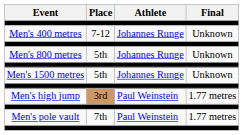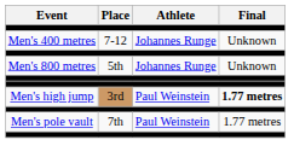 <table class=wikitable>
 <tr>
 <th>Event</th>
 <th>Place</th>
 <th>Athlete</th>
 <th>Final</th>
 </tr>
 <tr bgcolor=black>
 <td colspan=4></td>
 </tr>
 <tr align=center>
 <td><a href='#'>Men's 400 metres</a></td>
 <td>7-12</td>
 <td align=left><a href='#'>Johannes Runge</a></td>
 <td>Unknown</td>
 </tr>
 <tr bgcolor=black>
 <td colspan=4></td>
 </tr>
 <tr align=center>
 <td><a href='#'>Men's 800 metres</a></td>
 <td>5th</td>
 <td align=left><a href='#'>Johannes Runge</a></td>
 <td>Unknown</td>
 </tr>
 <tr bgcolor=black>
 <td colspan=4></td>
 </tr>
-<tr align=center>
-<td><a href='#'>Men's 1500 metres</a></td>
-<td>5th</td>
-<td align=left><a href='#'>Johannes Runge</a></td>
-<td>Unknown</td>
-</tr>
 <tr bgcolor=black>
 <td colspan=4></td>
 </tr>
 <tr align=center>
 <td><a href='#'>Men's high jump</a></td>
 <td bgcolor=cc9966>3rd</td>
 <td align=left><a href='#'>Paul Weinstein</a></td>
-<td>1.77 metres</td>
+<td><strong>1.77 metres</strong></td>
 </tr>
 <tr bgcolor=black>
 <td colspan=4></td>
 </tr>
 <tr align=center>
 <td><a href='#'>Men's pole vault</a></td>
 <td>7th</td>
 <td align=left><a href='#'>Paul Weinstein</a></td>
 <td>1.77 metres</td>
 </tr>
 <tr bgcolor=black>
 <td colspan=4></td>
 </tr>
 </table>
